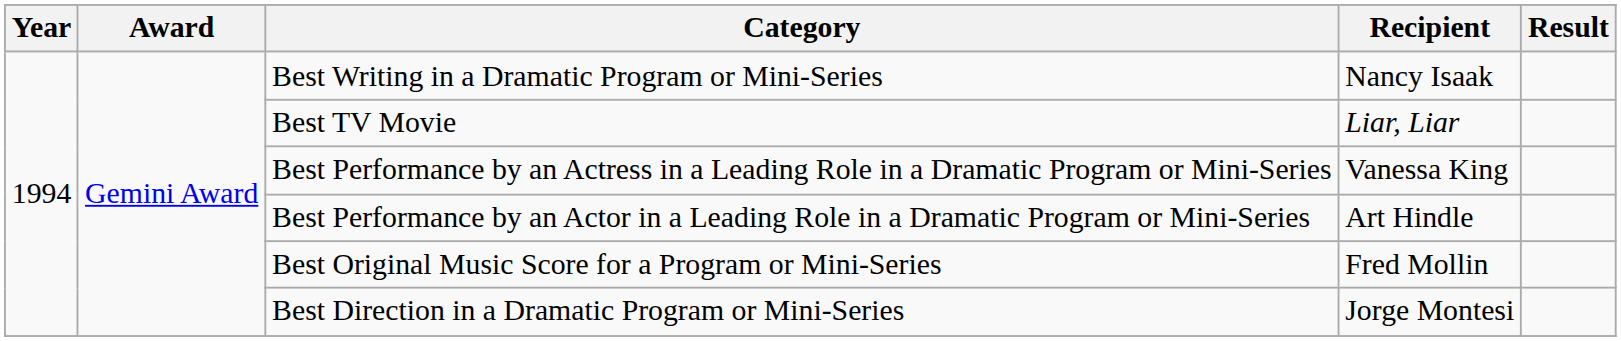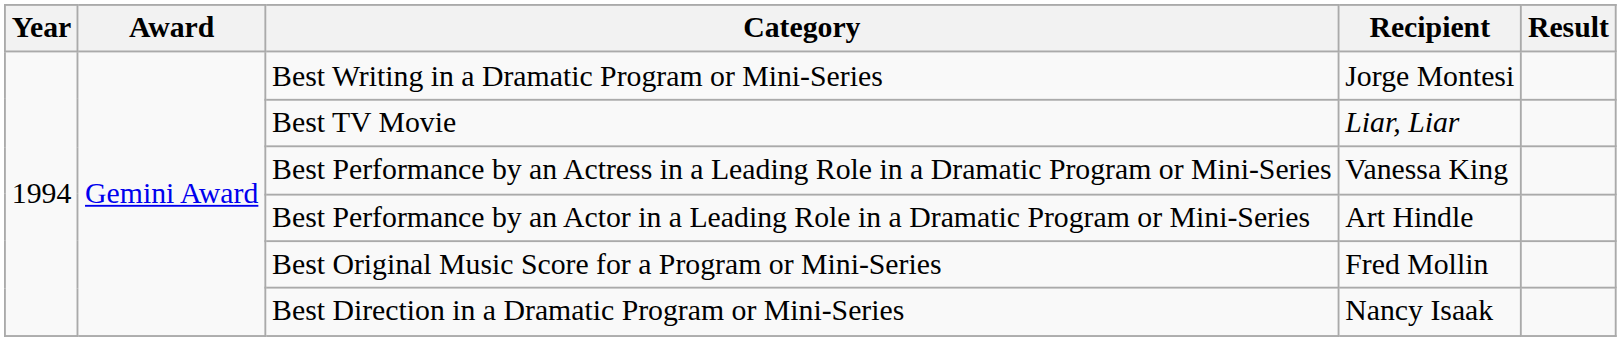 <table class="wikitable">
 <tr>
 <th>Year</th>
 <th>Award</th>
 <th>Category</th>
 <th>Recipient</th>
 <th>Result</th>
 </tr>
 <tr>
 <td rowspan=6>1994</td>
 <td rowspan=6><a href='#'>Gemini Award</a></td>
 <td>Best Writing in a Dramatic Program or Mini-Series</td>
-<td>Nancy Isaak</td>
+<td>Jorge Montesi</td>
 <td></td>
 </tr>
 <tr>
 <td>Best TV Movie</td>
 <td><em>Liar, Liar</em></td>
 <td></td>
 </tr>
 <tr>
 <td>Best Performance by an Actress in a Leading Role in a Dramatic Program or Mini-Series</td>
 <td>Vanessa King</td>
 <td></td>
 </tr>
 <tr>
 <td>Best Performance by an Actor in a Leading Role in a Dramatic Program or Mini-Series</td>
 <td>Art Hindle</td>
 <td></td>
 </tr>
 <tr>
 <td>Best Original Music Score for a Program or Mini-Series</td>
 <td>Fred Mollin</td>
 <td></td>
 </tr>
 <tr>
 <td>Best Direction in a Dramatic Program or Mini-Series</td>
-<td>Jorge Montesi</td>
+<td>Nancy Isaak</td>
 <td></td>
 </tr>
 </table>
